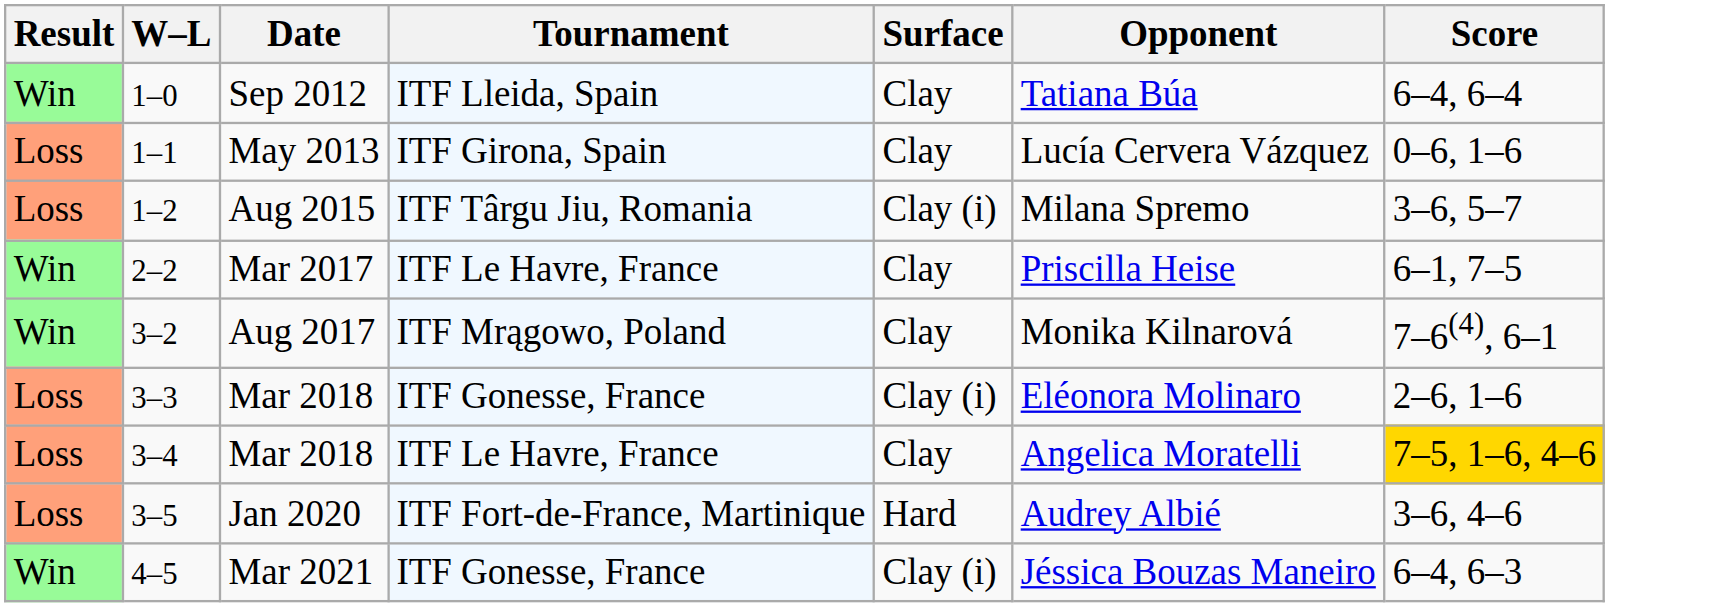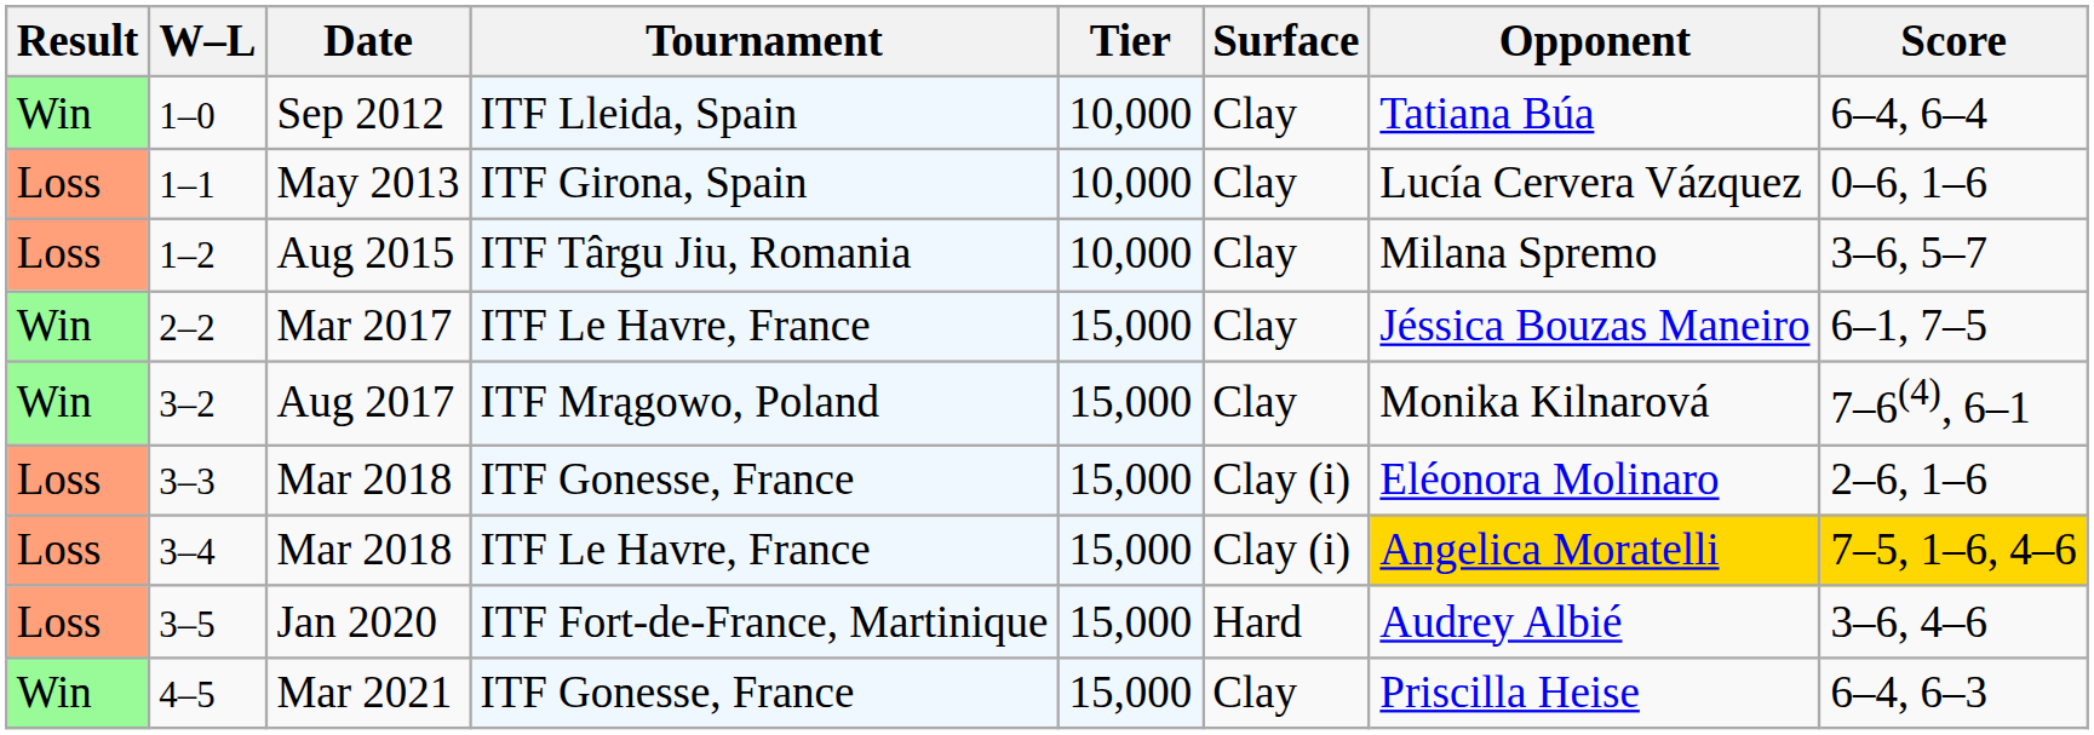 <table class="sortable wikitable">
 <tr>
 <th>Result</th>
 <th class="unsortable">W–L</th>
 <th>Date</th>
 <th>Tournament</th>
+<th>Tier</th>
 <th>Surface</th>
 <th>Opponent</th>
 <th class="unsortable">Score</th>
 </tr>
 <tr>
 <td style="background:#98fb98;">Win</td>
 <td><small>1–0</small></td>
 <td>Sep 2012</td>
 <td style="background:#f0f8ff;">ITF Lleida, Spain</td>
+<td style="background:#f0f8ff;">10,000</td>
 <td>Clay</td>
 <td> <a href='#'>Tatiana Búa</a></td>
 <td>6–4, 6–4</td>
 </tr>
 <tr>
 <td style="background:#ffa07a;">Loss</td>
 <td><small>1–1</small></td>
 <td>May 2013</td>
 <td style="background:#f0f8ff;">ITF Girona, Spain</td>
+<td style="background:#f0f8ff;">10,000</td>
 <td>Clay</td>
 <td> Lucía Cervera Vázquez</td>
 <td>0–6, 1–6</td>
 </tr>
 <tr>
 <td style="background:#ffa07a;">Loss</td>
 <td><small>1–2</small></td>
 <td>Aug 2015</td>
 <td style="background:#f0f8ff;">ITF Târgu Jiu, Romania</td>
-<td>Clay (i)</td>
+<td style="background:#f0f8ff;">10,000</td>
+<td>Clay</td>
 <td> Milana Spremo</td>
 <td>3–6, 5–7</td>
 </tr>
 <tr>
 <td style="background:#98fb98;">Win</td>
 <td><small>2–2</small></td>
 <td>Mar 2017</td>
 <td style="background:#f0f8ff;">ITF Le Havre, France</td>
+<td style="background:#f0f8ff;">15,000</td>
 <td>Clay</td>
-<td> <a href='#'>Priscilla Heise</a></td>
+<td> <a href='#'>Jéssica Bouzas Maneiro</a></td>
 <td>6–1, 7–5</td>
 </tr>
 <tr>
 <td style="background:#98fb98;">Win</td>
 <td><small>3–2</small></td>
 <td>Aug 2017</td>
 <td style="background:#f0f8ff;">ITF Mrągowo, Poland</td>
+<td style="background:#f0f8ff;">15,000</td>
 <td>Clay</td>
 <td> Monika Kilnarová</td>
 <td>7–6<sup>(4)</sup>, 6–1</td>
 </tr>
 <tr>
 <td style="background:#ffa07a;">Loss</td>
 <td><small>3–3</small></td>
 <td>Mar 2018</td>
 <td style="background:#f0f8ff;">ITF Gonesse, France</td>
+<td style="background:#f0f8ff;">15,000</td>
 <td>Clay (i)</td>
 <td> <a href='#'>Eléonora Molinaro</a></td>
 <td>2–6, 1–6</td>
 </tr>
 <tr>
 <td style="background:#ffa07a;">Loss</td>
 <td><small>3–4</small></td>
 <td>Mar 2018</td>
 <td style="background:#f0f8ff;">ITF Le Havre, France</td>
-<td>Clay</td>
-<td> <a href='#'>Angelica Moratelli</a></td>
+<td style="background:#f0f8ff;">15,000</td>
+<td>Clay (i)</td>
+<td style="background: gold;"> <a href='#'>Angelica Moratelli</a></td>
 <td style="background: gold;">7–5, 1–6, 4–6</td>
 </tr>
 <tr>
 <td style="background:#ffa07a;">Loss</td>
 <td><small>3–5</small></td>
 <td>Jan 2020</td>
 <td style="background:#f0f8ff;">ITF Fort-de-France, Martinique</td>
+<td style="background:#f0f8ff;">15,000</td>
 <td>Hard</td>
 <td> <a href='#'>Audrey Albié</a></td>
 <td>3–6, 4–6</td>
 </tr>
 <tr>
 <td style="background:#98fb98;">Win</td>
 <td><small>4–5</small></td>
 <td>Mar 2021</td>
 <td style="background:#f0f8ff;">ITF Gonesse, France</td>
-<td>Clay (i)</td>
-<td> <a href='#'>Jéssica Bouzas Maneiro</a></td>
+<td style="background:#f0f8ff;">15,000</td>
+<td>Clay</td>
+<td> <a href='#'>Priscilla Heise</a></td>
 <td>6–4, 6–3</td>
 </tr>
 </table>
